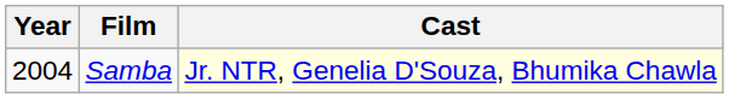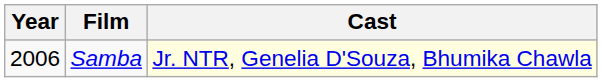 <table class="wikitable">
 <tr>
 <th>Year</th>
 <th>Film</th>
 <th>Cast</th>
 </tr>
 <tr>
-<td>2004</td>
+<td>2006</td>
 <td><em><a href='#'>Samba</a></em></td>
 <td style="background: lightyellow;"><a href='#'>Jr. NTR</a>, <a href='#'>Genelia D'Souza</a>, <a href='#'>Bhumika Chawla</a></td>
 </tr>
 </table>
